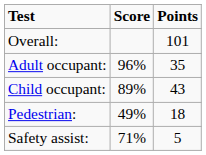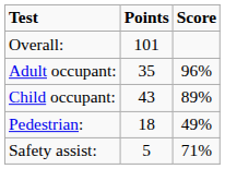 <table class="wikitable">
 <tr>
 <td><strong>Test</strong></td>
+<td><strong>Points</strong></td>
 <td><strong>Score</strong></td>
-<td><strong>Points</strong></td>
 </tr>
 <tr>
 <td>Overall:</td>
+<td style="text-align:center;">101</td>
 <td></td>
-<td style="text-align:center;">101</td>
 </tr>
 <tr>
 <td><a href='#'>Adult</a> occupant:</td>
+<td style="text-align:center;">35</td>
 <td style="text-align:center;">96%</td>
-<td style="text-align:center;">35</td>
 </tr>
 <tr>
 <td><a href='#'>Child</a> occupant:</td>
+<td style="text-align:center;">43</td>
 <td style="text-align:center;">89%</td>
-<td style="text-align:center;">43</td>
 </tr>
 <tr>
 <td><a href='#'>Pedestrian</a>:</td>
+<td style="text-align:center;">18</td>
 <td style="text-align:center;">49%</td>
-<td style="text-align:center;">18</td>
 </tr>
 <tr>
 <td>Safety assist:</td>
+<td style="text-align:center;">5</td>
 <td style="text-align:center;">71%</td>
-<td style="text-align:center;">5</td>
 </tr>
 </table>
